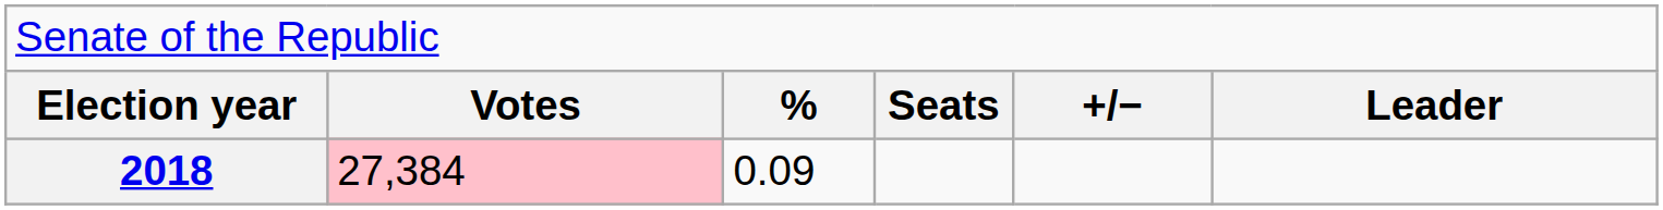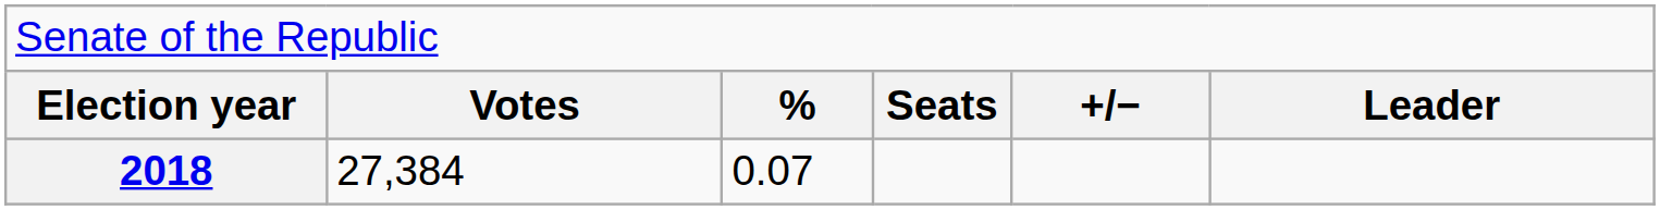 <table class="wikitable" style="width:50%; border:1px #aaf solid;">
 <tr>
 <td colspan=7><a href='#'>Senate of the Republic</a></td>
 </tr>
 <tr>
 <th style="width:13%;">Election year</th>
 <th style="width:16%;">Votes</th>
 <th width=6%>%</th>
 <th width=1%>Seats</th>
 <th width=8%>+/−</th>
 <th style="width:18%;">Leader</th>
 </tr>
 <tr>
 <th><a href='#'>2018</a></th>
-<td style="background: pink;">27,384</td>
-<td>0.09</td>
+<td>27,384</td>
+<td>0.07</td>
 <td></td>
 <td></td>
 <td></td>
 </tr>
 </table>
